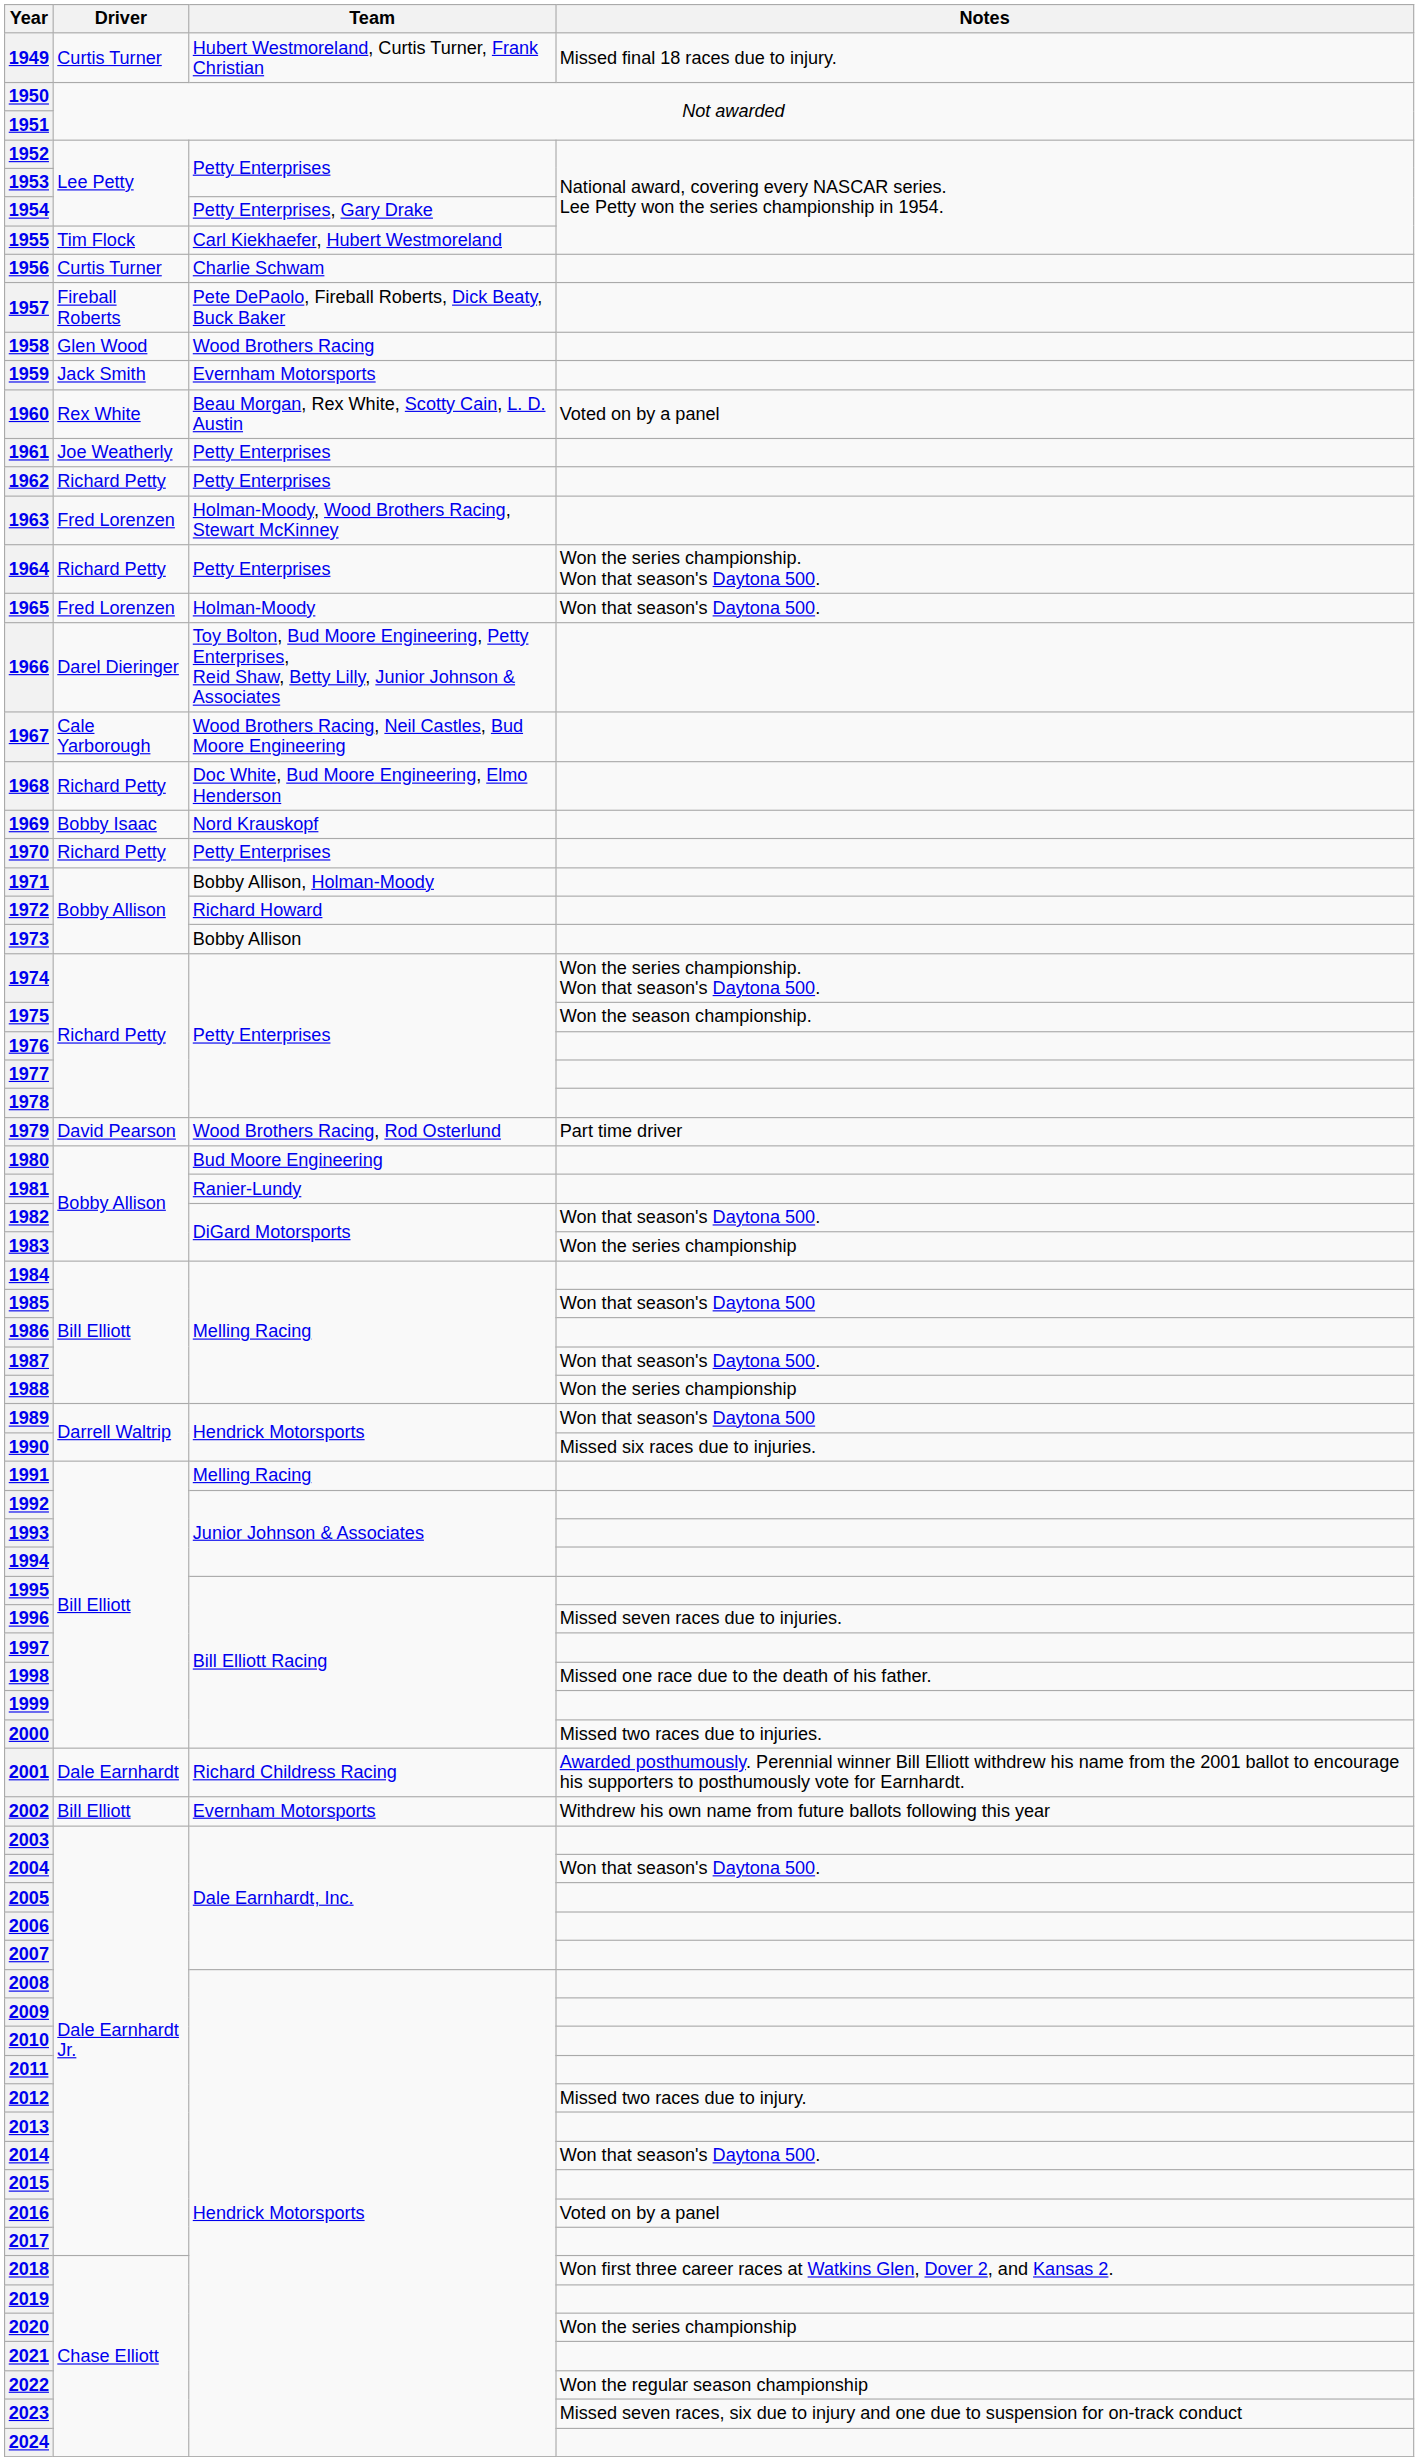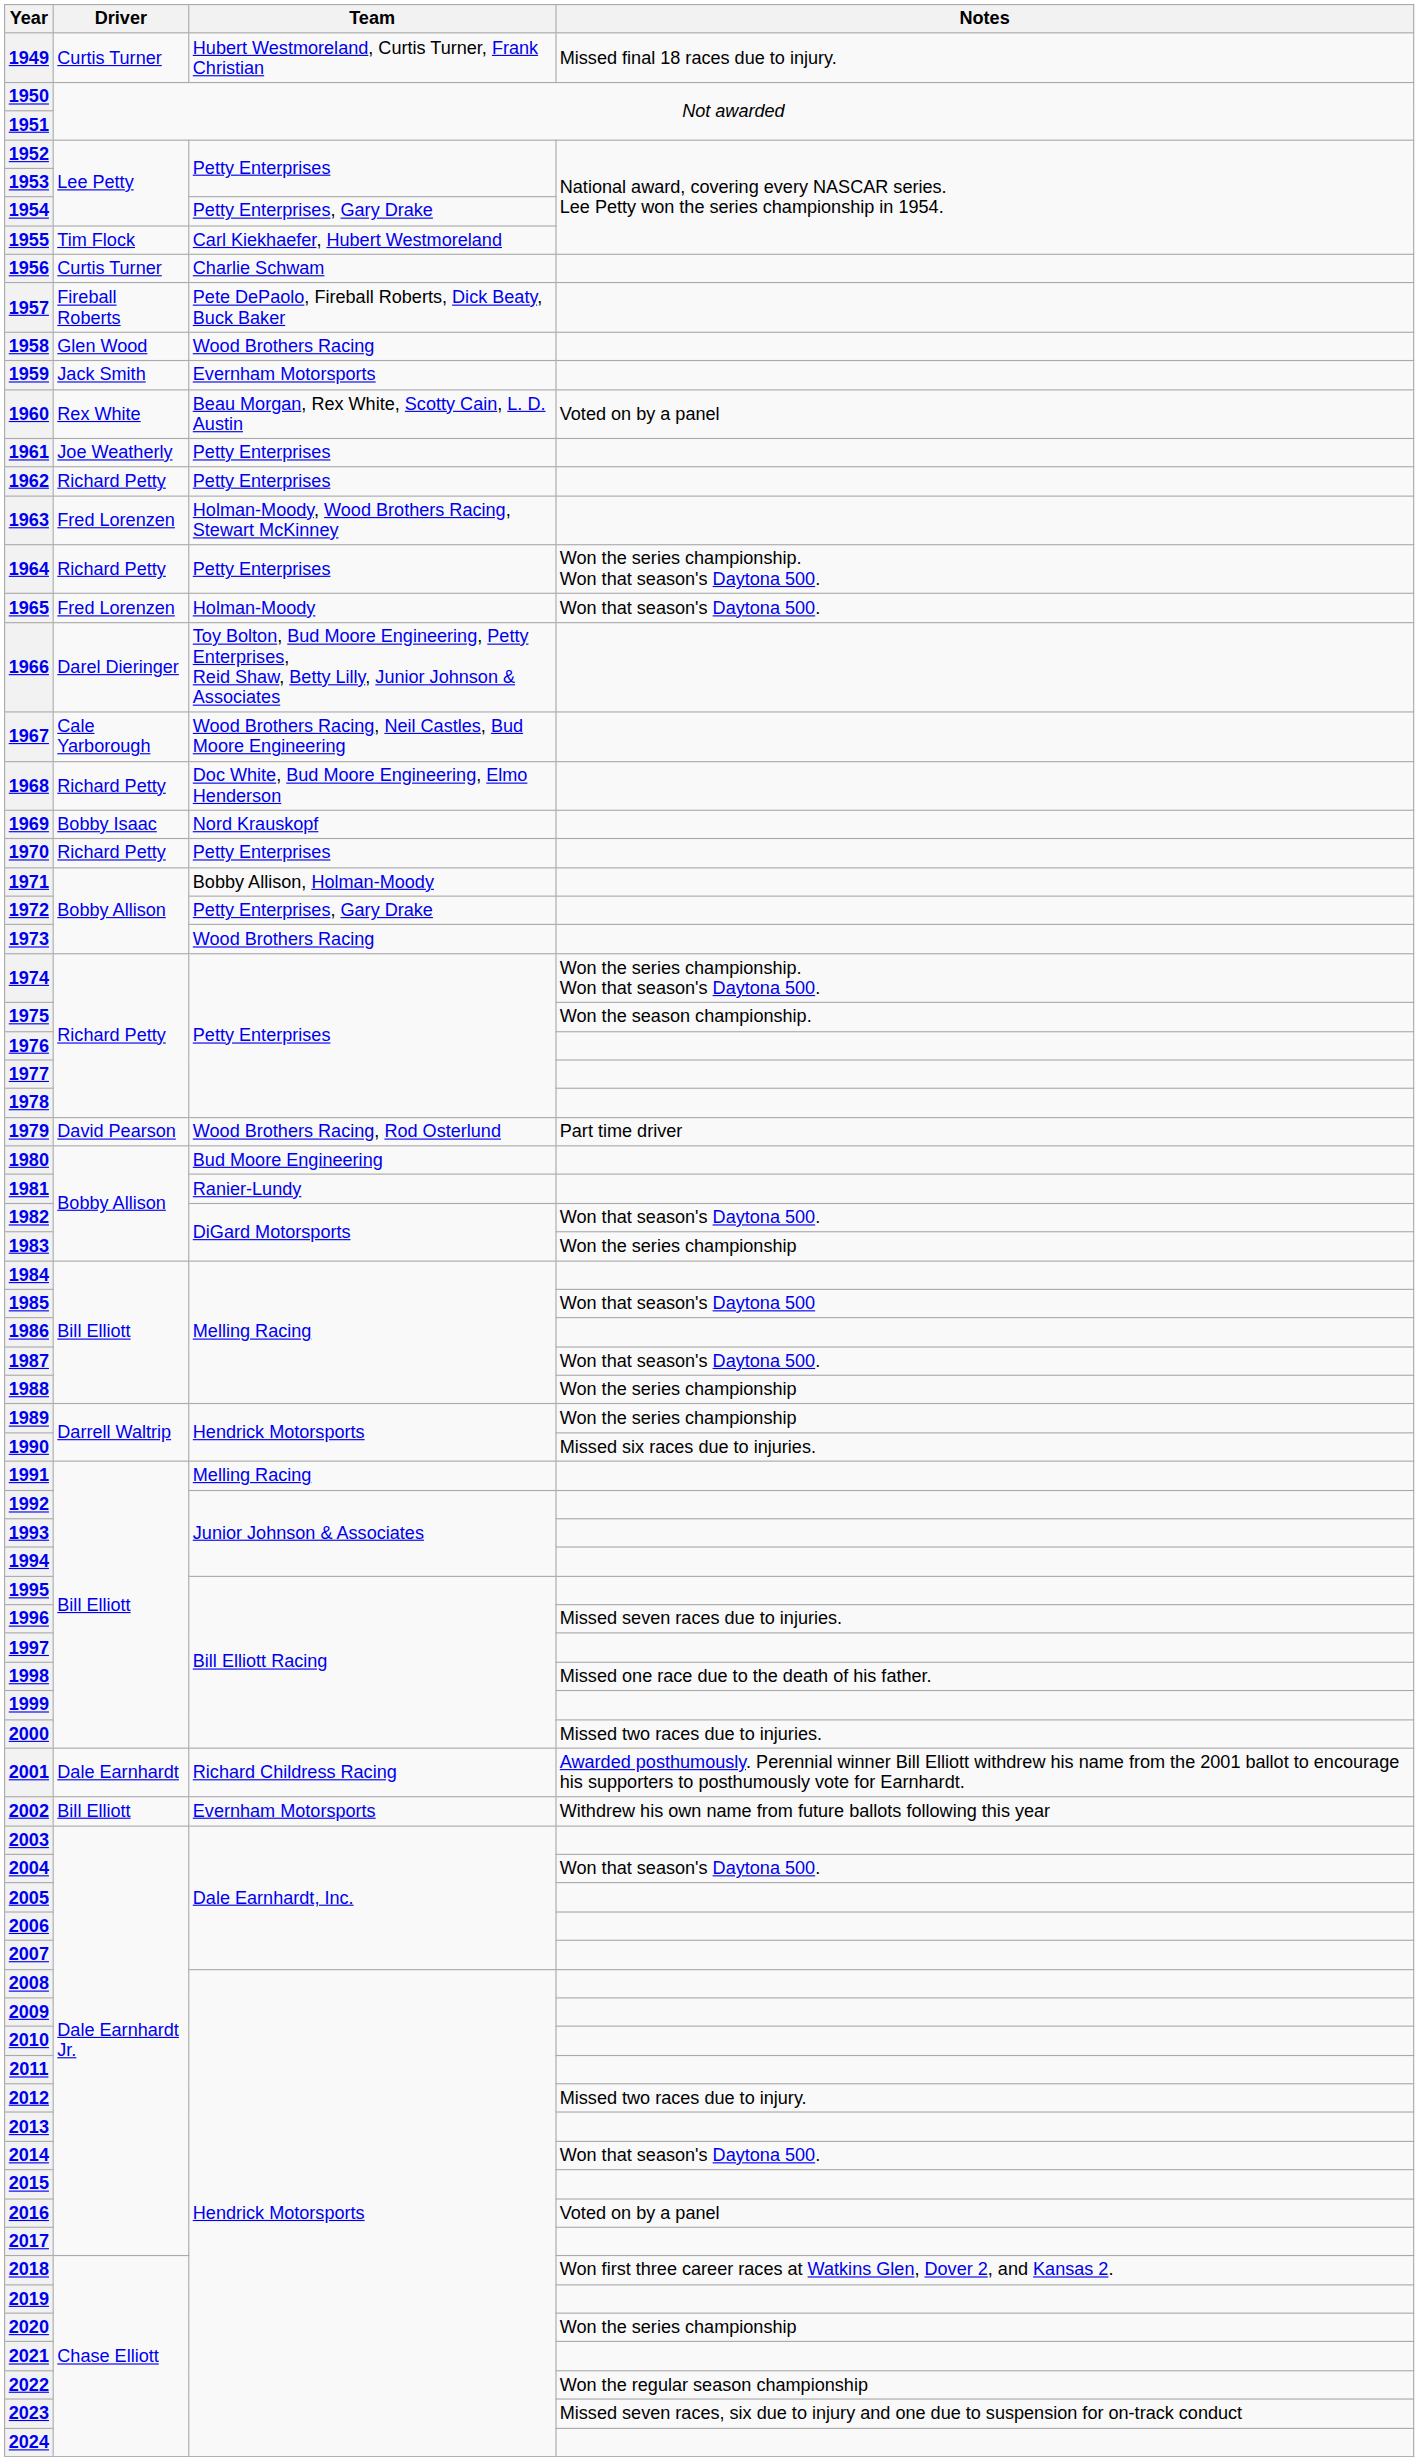 <table class="wikitable">
 <tr>
 <th>Year</th>
 <th>Driver</th>
 <th>Team</th>
 <th>Notes</th>
 </tr>
 <tr>
 <th><a href='#'>1949</a></th>
 <td><a href='#'>Curtis Turner</a></td>
 <td><a href='#'>Hubert Westmoreland</a>, Curtis Turner, <a href='#'>Frank Christian</a></td>
 <td>Missed final 18 races due to injury.</td>
 </tr>
 <tr>
 <th><a href='#'>1950</a></th>
 <td rowspan=2 colspan=3 align=center><em>Not awarded</em></td>
 </tr>
 <tr>
 <th><a href='#'>1951</a></th>
 </tr>
 <tr>
 <th><a href='#'>1952</a></th>
 <td rowspan=3><a href='#'>Lee Petty</a></td>
 <td rowspan=2><a href='#'>Petty Enterprises</a></td>
 <td rowspan=4>National award, covering every NASCAR series.<br>Lee Petty won the series championship in 1954.</td>
 </tr>
 <tr>
 <th><a href='#'>1953</a></th>
 </tr>
 <tr>
 <th><a href='#'>1954</a></th>
 <td><a href='#'>Petty Enterprises</a>, <a href='#'>Gary Drake</a></td>
 </tr>
 <tr>
 <th><a href='#'>1955</a></th>
 <td><a href='#'>Tim Flock</a></td>
 <td><a href='#'>Carl Kiekhaefer</a>, <a href='#'>Hubert Westmoreland</a></td>
 </tr>
 <tr>
 <th><a href='#'>1956</a></th>
 <td><a href='#'>Curtis Turner</a></td>
 <td><a href='#'>Charlie Schwam</a></td>
 <td></td>
 </tr>
 <tr>
 <th><a href='#'>1957</a></th>
 <td><a href='#'>Fireball Roberts</a></td>
 <td><a href='#'>Pete DePaolo</a>, Fireball Roberts, <a href='#'>Dick Beaty</a>, <a href='#'>Buck Baker</a></td>
 <td></td>
 </tr>
 <tr>
 <th><a href='#'>1958</a></th>
 <td><a href='#'>Glen Wood</a></td>
 <td><a href='#'>Wood Brothers Racing</a></td>
 <td></td>
 </tr>
 <tr>
 <th><a href='#'>1959</a></th>
 <td><a href='#'>Jack Smith</a></td>
 <td><a href='#'>Evernham Motorsports</a></td>
 <td></td>
 </tr>
 <tr>
 <th><a href='#'>1960</a></th>
 <td><a href='#'>Rex White</a></td>
 <td><a href='#'>Beau Morgan</a>, Rex White, <a href='#'>Scotty Cain</a>, <a href='#'>L. D. Austin</a></td>
 <td>Voted on by a panel</td>
 </tr>
 <tr>
 <th><a href='#'>1961</a></th>
 <td><a href='#'>Joe Weatherly</a></td>
 <td><a href='#'>Petty Enterprises</a></td>
 <td></td>
 </tr>
 <tr>
 <th><a href='#'>1962</a></th>
 <td><a href='#'>Richard Petty</a></td>
 <td><a href='#'>Petty Enterprises</a></td>
 <td></td>
 </tr>
 <tr>
 <th><a href='#'>1963</a></th>
 <td><a href='#'>Fred Lorenzen</a></td>
 <td><a href='#'>Holman-Moody</a>, <a href='#'>Wood Brothers Racing</a>, <a href='#'>Stewart McKinney</a></td>
 <td></td>
 </tr>
 <tr>
 <th><a href='#'>1964</a></th>
 <td><a href='#'>Richard Petty</a></td>
 <td><a href='#'>Petty Enterprises</a></td>
 <td>Won the series championship.<br>Won that season's <a href='#'>Daytona 500</a>.</td>
 </tr>
 <tr>
 <th><a href='#'>1965</a></th>
 <td><a href='#'>Fred Lorenzen</a></td>
 <td><a href='#'>Holman-Moody</a></td>
 <td>Won that season's <a href='#'>Daytona 500</a>.</td>
 </tr>
 <tr>
 <th><a href='#'>1966</a></th>
 <td><a href='#'>Darel Dieringer</a></td>
 <td><a href='#'>Toy Bolton</a>, <a href='#'>Bud Moore Engineering</a>, <a href='#'>Petty Enterprises</a>,<br><a href='#'>Reid Shaw</a>, <a href='#'>Betty Lilly</a>, <a href='#'>Junior Johnson & Associates</a></td>
 <td></td>
 </tr>
 <tr>
 <th><a href='#'>1967</a></th>
 <td><a href='#'>Cale Yarborough</a></td>
 <td><a href='#'>Wood Brothers Racing</a>, <a href='#'>Neil Castles</a>, <a href='#'>Bud Moore Engineering</a></td>
 <td></td>
 </tr>
 <tr>
 <th><a href='#'>1968</a></th>
 <td><a href='#'>Richard Petty</a></td>
 <td><a href='#'>Doc White</a>, <a href='#'>Bud Moore Engineering</a>, <a href='#'>Elmo Henderson</a></td>
 <td></td>
 </tr>
 <tr>
 <th><a href='#'>1969</a></th>
 <td><a href='#'>Bobby Isaac</a></td>
 <td><a href='#'>Nord Krauskopf</a></td>
 <td></td>
 </tr>
 <tr>
 <th><a href='#'>1970</a></th>
 <td><a href='#'>Richard Petty</a></td>
 <td><a href='#'>Petty Enterprises</a></td>
 <td></td>
 </tr>
 <tr>
 <th><a href='#'>1971</a></th>
 <td rowspan=3><a href='#'>Bobby Allison</a></td>
 <td>Bobby Allison, <a href='#'>Holman-Moody</a></td>
 </tr>
 <tr>
 <th><a href='#'>1972</a></th>
-<td><a href='#'>Richard Howard</a></td>
+<td><a href='#'>Petty Enterprises</a>, <a href='#'>Gary Drake</a></td>
 <td></td>
 </tr>
 <tr>
 <th><a href='#'>1973</a></th>
-<td>Bobby Allison</td>
+<td><a href='#'>Wood Brothers Racing</a></td>
 <td></td>
 </tr>
 <tr>
 <th><a href='#'>1974</a></th>
 <td rowspan=5><a href='#'>Richard Petty</a></td>
 <td rowspan=5><a href='#'>Petty Enterprises</a></td>
 <td>Won the series championship.<br>Won that season's <a href='#'>Daytona 500</a>.</td>
 </tr>
 <tr>
 <th><a href='#'>1975</a></th>
 <td>Won the season championship.</td>
 </tr>
 <tr>
 <th><a href='#'>1976</a></th>
 <td></td>
 </tr>
 <tr>
 <th><a href='#'>1977</a></th>
 <td></td>
 </tr>
 <tr>
 <th><a href='#'>1978</a></th>
 <td></td>
 </tr>
 <tr>
 <th><a href='#'>1979</a></th>
 <td><a href='#'>David Pearson</a></td>
 <td><a href='#'>Wood Brothers Racing</a>, <a href='#'>Rod Osterlund</a></td>
 <td>Part time driver</td>
 </tr>
 <tr>
 <th><a href='#'>1980</a></th>
 <td rowspan=4><a href='#'>Bobby Allison</a></td>
 <td><a href='#'>Bud Moore Engineering</a></td>
 <td></td>
 </tr>
 <tr>
 <th><a href='#'>1981</a></th>
 <td><a href='#'>Ranier-Lundy</a></td>
 <td></td>
 </tr>
 <tr>
 <th><a href='#'>1982</a></th>
 <td rowspan=2><a href='#'>DiGard Motorsports</a></td>
 <td>Won that season's <a href='#'>Daytona 500</a>.</td>
 </tr>
 <tr>
 <th><a href='#'>1983</a></th>
 <td>Won the series championship</td>
 </tr>
 <tr>
 <th><a href='#'>1984</a></th>
 <td rowspan=5><a href='#'>Bill Elliott</a></td>
 <td rowspan=5><a href='#'>Melling Racing</a></td>
 <td></td>
 </tr>
 <tr>
 <th><a href='#'>1985</a></th>
 <td>Won that season's <a href='#'>Daytona 500</a></td>
 </tr>
 <tr>
 <th><a href='#'>1986</a></th>
 <td></td>
 </tr>
 <tr>
 <th><a href='#'>1987</a></th>
 <td>Won that season's <a href='#'>Daytona 500</a>.</td>
 </tr>
 <tr>
 <th><a href='#'>1988</a></th>
 <td>Won the series championship</td>
 </tr>
 <tr>
 <th><a href='#'>1989</a></th>
 <td rowspan=2><a href='#'>Darrell Waltrip</a></td>
 <td rowspan=2><a href='#'>Hendrick Motorsports</a></td>
-<td>Won that season's <a href='#'>Daytona 500</a></td>
+<td>Won the series championship</td>
 </tr>
 <tr>
 <th><a href='#'>1990</a></th>
 <td>Missed six races due to injuries.</td>
 </tr>
 <tr>
 <th><a href='#'>1991</a></th>
 <td rowspan=10><a href='#'>Bill Elliott</a></td>
 <td><a href='#'>Melling Racing</a></td>
 <td></td>
 </tr>
 <tr>
 <th><a href='#'>1992</a></th>
 <td rowspan=3><a href='#'>Junior Johnson & Associates</a></td>
 <td></td>
 </tr>
 <tr>
 <th><a href='#'>1993</a></th>
 <td></td>
 </tr>
 <tr>
 <th><a href='#'>1994</a></th>
 <td></td>
 </tr>
 <tr>
 <th><a href='#'>1995</a></th>
 <td rowspan=6><a href='#'>Bill Elliott Racing</a></td>
 <td></td>
 </tr>
 <tr>
 <th><a href='#'>1996</a></th>
 <td>Missed seven races due to injuries.</td>
 </tr>
 <tr>
 <th><a href='#'>1997</a></th>
 <td></td>
 </tr>
 <tr>
 <th><a href='#'>1998</a></th>
 <td>Missed one race due to the death of his father.</td>
 </tr>
 <tr>
 <th><a href='#'>1999</a></th>
 <td></td>
 </tr>
 <tr>
 <th><a href='#'>2000</a></th>
 <td>Missed two races due to injuries.</td>
 </tr>
 <tr>
 <th><a href='#'>2001</a></th>
 <td><a href='#'>Dale Earnhardt</a></td>
 <td><a href='#'>Richard Childress Racing</a></td>
 <td><a href='#'>Awarded posthumously</a>. Perennial winner Bill Elliott withdrew his name from the 2001 ballot to encourage his supporters to posthumously vote for Earnhardt.</td>
 </tr>
 <tr>
 <th><a href='#'>2002</a></th>
 <td><a href='#'>Bill Elliott</a></td>
 <td><a href='#'>Evernham Motorsports</a></td>
 <td>Withdrew his own name from future ballots following this year</td>
 </tr>
 <tr>
 <th><a href='#'>2003</a></th>
 <td rowspan=15><a href='#'>Dale Earnhardt Jr.</a></td>
 <td rowspan=5><a href='#'>Dale Earnhardt, Inc.</a></td>
 <td></td>
 </tr>
 <tr>
 <th><a href='#'>2004</a></th>
 <td>Won that season's <a href='#'>Daytona 500</a>.</td>
 </tr>
 <tr>
 <th><a href='#'>2005</a></th>
 <td></td>
 </tr>
 <tr>
 <th><a href='#'>2006</a></th>
 <td></td>
 </tr>
 <tr>
 <th><a href='#'>2007</a></th>
 <td></td>
 </tr>
 <tr>
 <th><a href='#'>2008</a></th>
 <td rowspan="17"><a href='#'>Hendrick Motorsports</a></td>
 <td></td>
 </tr>
 <tr>
 <th><a href='#'>2009</a></th>
 <td></td>
 </tr>
 <tr>
 <th><a href='#'>2010</a></th>
 <td></td>
 </tr>
 <tr>
 <th><a href='#'>2011</a></th>
 <td></td>
 </tr>
 <tr>
 <th><a href='#'>2012</a></th>
 <td>Missed two races due to injury.</td>
 </tr>
 <tr>
 <th><a href='#'>2013</a></th>
 <td></td>
 </tr>
 <tr>
 <th><a href='#'>2014</a></th>
 <td>Won that season's <a href='#'>Daytona 500</a>.</td>
 </tr>
 <tr>
 <th><a href='#'>2015</a></th>
 <td></td>
 </tr>
 <tr>
 <th><a href='#'>2016</a></th>
 <td>Voted on by a panel</td>
 </tr>
 <tr>
 <th><a href='#'>2017</a></th>
 <td></td>
 </tr>
 <tr>
 <th><a href='#'>2018</a></th>
 <td rowspan="7"><a href='#'>Chase Elliott</a></td>
 <td>Won first three career races at <a href='#'>Watkins Glen</a>, <a href='#'>Dover 2</a>, and <a href='#'>Kansas 2</a>.</td>
 </tr>
 <tr>
 <th><a href='#'>2019</a></th>
 <td></td>
 </tr>
 <tr>
 <th><a href='#'>2020</a></th>
 <td>Won the series championship</td>
 </tr>
 <tr>
 <th><a href='#'>2021</a></th>
 <td></td>
 </tr>
 <tr>
 <th><a href='#'>2022</a></th>
 <td>Won the regular season championship</td>
 </tr>
 <tr>
 <th><a href='#'>2023</a></th>
 <td>Missed seven races, six due to injury and one due to suspension for on-track conduct</td>
 </tr>
 <tr>
 <th><a href='#'>2024</a></th>
 <td></td>
 </tr>
 </table>
